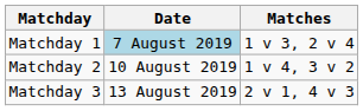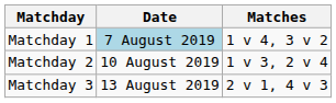 <table class="wikitable" style="text-align:center">
 <tr>
 <th>Matchday</th>
 <th>Date</th>
 <th>Matches</th>
 </tr>
 <tr>
 <td>Matchday 1</td>
 <td style="background: lightblue;">7 August 2019</td>
-<td>1 v 3, 2 v 4</td>
+<td>1 v 4, 3 v 2</td>
 </tr>
 <tr>
 <td>Matchday 2</td>
 <td>10 August 2019</td>
-<td>1 v 4, 3 v 2</td>
+<td>1 v 3, 2 v 4</td>
 </tr>
 <tr>
 <td>Matchday 3</td>
 <td>13 August 2019</td>
 <td>2 v 1, 4 v 3</td>
 </tr>
 </table>
